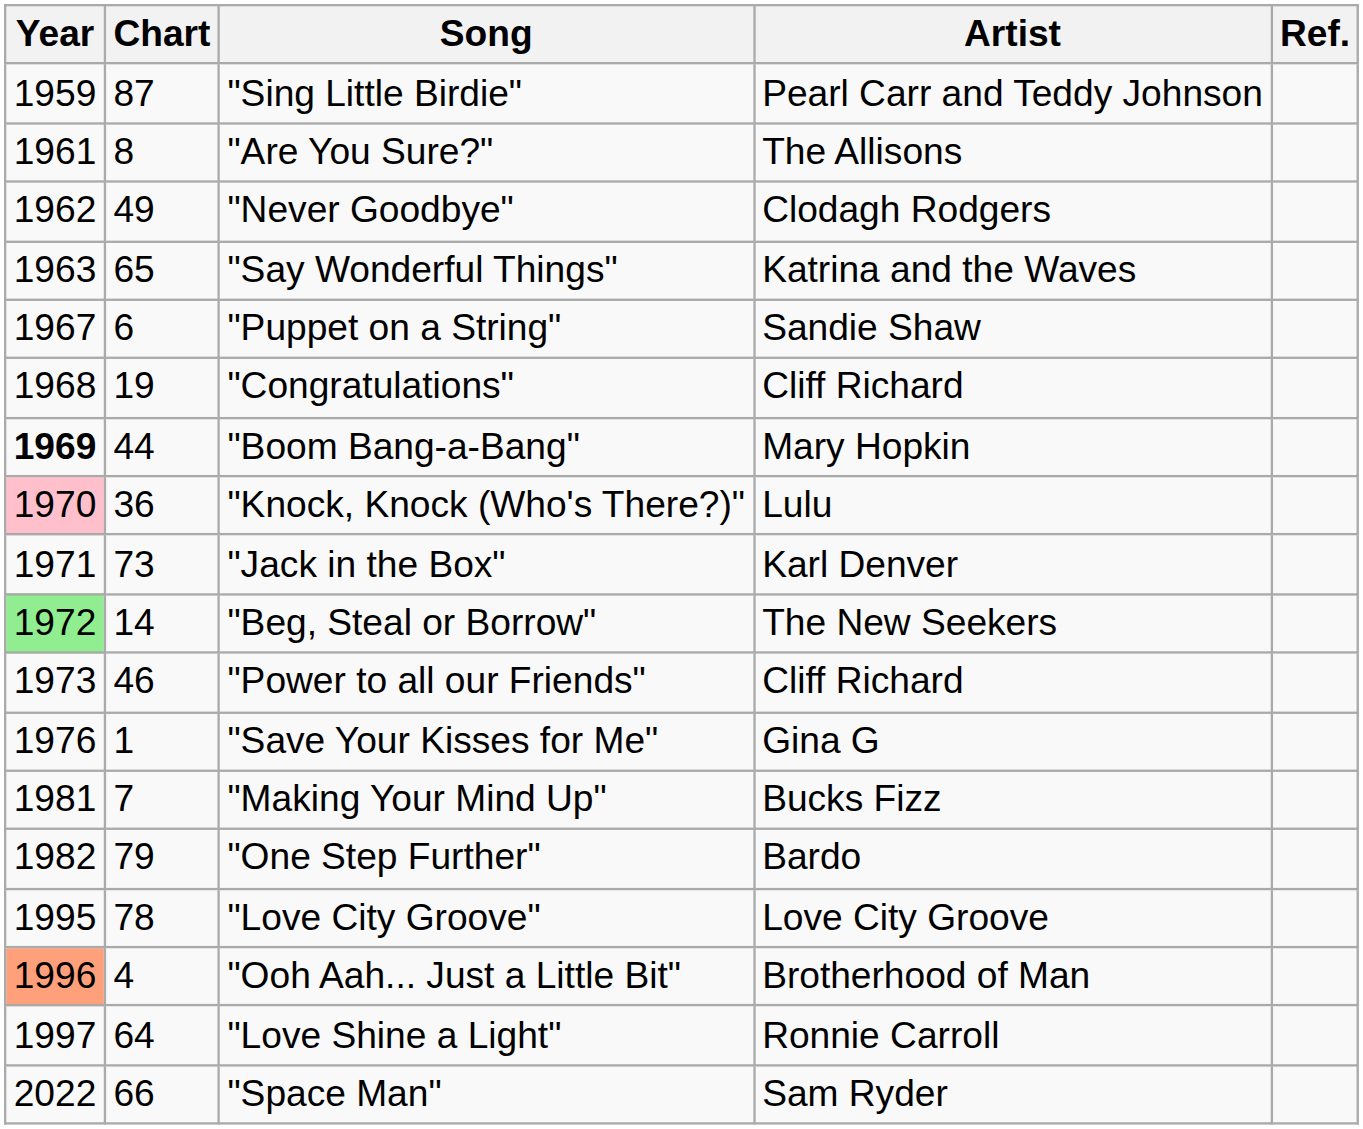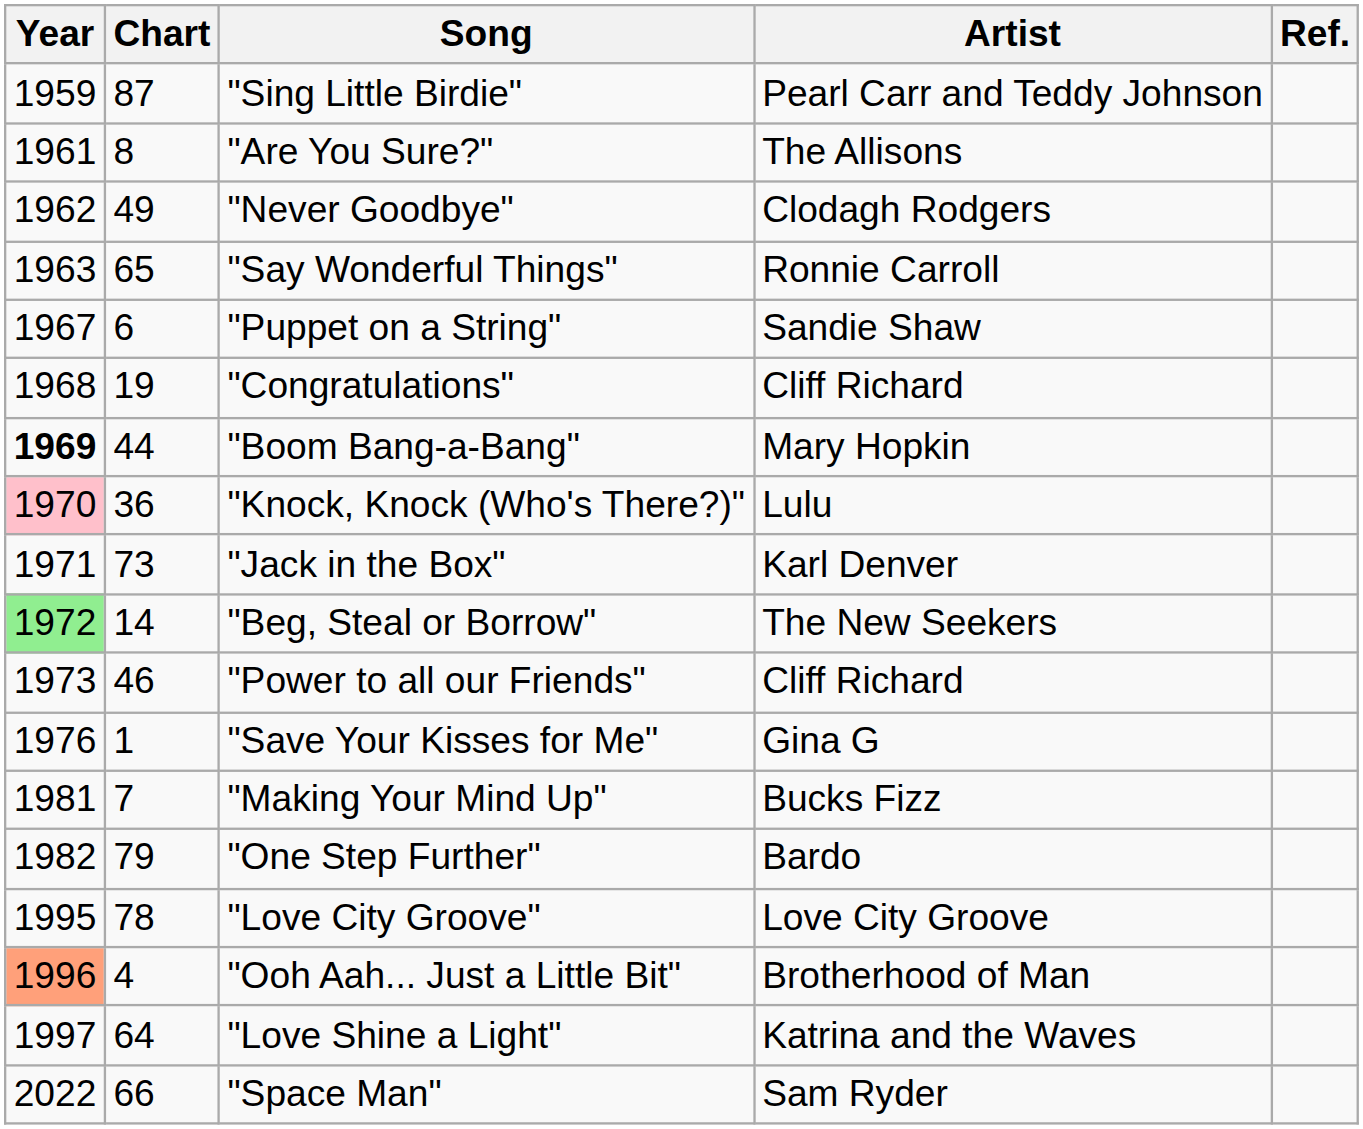 <table class="sortable wikitable">
 <tr>
 <th>Year</th>
 <th>Chart</th>
 <th class="unsortable">Song</th>
 <th class="unsortable">Artist</th>
 <th>Ref.</th>
 </tr>
 <tr>
 <td>1959</td>
 <td>87</td>
 <td>"Sing Little Birdie"</td>
 <td>Pearl Carr and Teddy Johnson</td>
 <td></td>
 </tr>
 <tr>
 <td>1961</td>
 <td>8</td>
 <td>"Are You Sure?"</td>
 <td>The Allisons</td>
 <td></td>
 </tr>
 <tr>
 <td>1962</td>
 <td>49</td>
 <td>"Never Goodbye"</td>
 <td>Clodagh Rodgers</td>
 <td></td>
 </tr>
 <tr>
 <td>1963</td>
 <td>65</td>
 <td>"Say Wonderful Things"</td>
-<td>Katrina and the Waves</td>
+<td>Ronnie Carroll</td>
 <td></td>
 </tr>
 <tr>
 <td>1967</td>
 <td>6</td>
 <td>"Puppet on a String"</td>
 <td>Sandie Shaw</td>
 <td></td>
 </tr>
 <tr>
 <td>1968</td>
 <td>19</td>
 <td>"Congratulations"</td>
 <td>Cliff Richard</td>
 <td></td>
 </tr>
 <tr>
 <td><strong>1969</strong></td>
 <td>44</td>
 <td>"Boom Bang-a-Bang"</td>
 <td>Mary Hopkin</td>
 <td></td>
 </tr>
 <tr>
 <td style="background: pink;">1970</td>
 <td>36</td>
 <td>"Knock, Knock (Who's There?)"</td>
 <td>Lulu</td>
 <td></td>
 </tr>
 <tr>
 <td>1971</td>
 <td>73</td>
 <td>"Jack in the Box"</td>
 <td>Karl Denver</td>
 <td></td>
 </tr>
 <tr>
 <td style="background: lightgreen;">1972</td>
 <td>14</td>
 <td>"Beg, Steal or Borrow"</td>
 <td>The New Seekers</td>
 <td></td>
 </tr>
 <tr>
 <td>1973</td>
 <td>46</td>
 <td>"Power to all our Friends"</td>
 <td>Cliff Richard</td>
 <td></td>
 </tr>
 <tr>
 <td>1976</td>
 <td>1</td>
 <td>"Save Your Kisses for Me"</td>
 <td>Gina G</td>
 <td></td>
 </tr>
 <tr>
 <td>1981</td>
 <td>7</td>
 <td>"Making Your Mind Up"</td>
 <td>Bucks Fizz</td>
 <td></td>
 </tr>
 <tr>
 <td>1982</td>
 <td>79</td>
 <td>"One Step Further"</td>
 <td>Bardo</td>
 <td></td>
 </tr>
 <tr>
 <td>1995</td>
 <td>78</td>
 <td>"Love City Groove"</td>
 <td>Love City Groove</td>
 <td></td>
 </tr>
 <tr>
 <td style="background: lightsalmon;">1996</td>
 <td>4</td>
 <td>"Ooh Aah... Just a Little Bit"</td>
 <td>Brotherhood of Man</td>
 <td></td>
 </tr>
 <tr>
 <td>1997</td>
 <td>64</td>
 <td>"Love Shine a Light"</td>
-<td>Ronnie Carroll</td>
+<td>Katrina and the Waves</td>
 <td></td>
 </tr>
 <tr>
 <td>2022</td>
 <td>66</td>
 <td>"Space Man"</td>
 <td>Sam Ryder</td>
 <td></td>
 </tr>
 </table>
